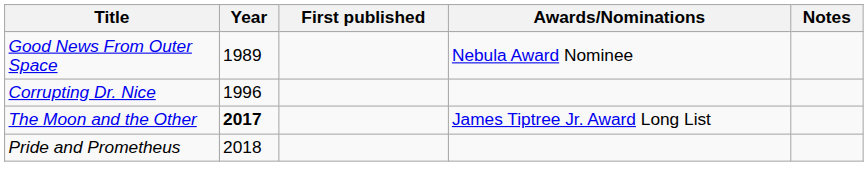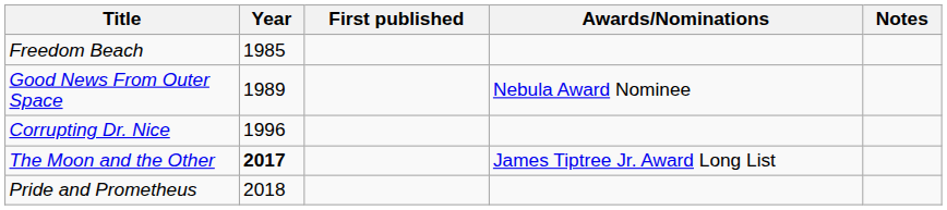 <table class="wikitable sortable" width="90%">
 <tr>
 <th width="25%">Title</th>
 <th>Year</th>
 <th>First published</th>
 <th>Awards/Nominations</th>
 <th>Notes</th>
+</tr>
+<tr>
+<td><em>Freedom Beach</em></td>
+<td>1985</td>
+<td></td>
+<td></td>
+<td></td>
 </tr>
 <tr>
 <td><em><a href='#'>Good News From Outer Space</a></em></td>
 <td>1989</td>
 <td></td>
 <td><a href='#'>Nebula Award</a> Nominee</td>
 <td></td>
 </tr>
 <tr>
 <td><em><a href='#'>Corrupting Dr. Nice</a></em></td>
 <td>1996</td>
 <td></td>
 <td></td>
 <td></td>
 </tr>
 <tr>
 <td><em><a href='#'>The Moon and the Other</a></em></td>
 <td><strong>2017</strong></td>
 <td></td>
 <td><a href='#'>James Tiptree Jr. Award</a> Long List</td>
 <td></td>
 </tr>
 <tr>
 <td><em>Pride and Prometheus</em></td>
 <td>2018</td>
 <td></td>
 <td></td>
 <td></td>
 </tr>
 </table>
